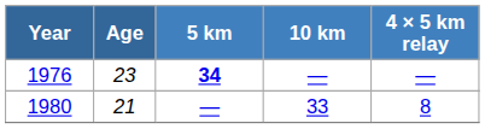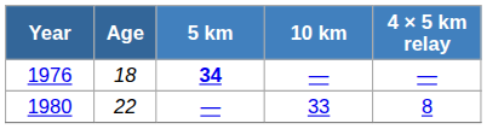 <table class="wikitable" style="font-size:95%; text-align:center; border:grey solid 1px; border-collapse:collapse; background:#ffffff;">
 <tr>
 <th style="background-color:#369; color:white; width:60px;"> Year </th>
 <th style="background-color:#369; color:white; width:40px;"> Age </th>
 <th style="background-color:#4180be; color:white; width:75px;"> 5 km </th>
 <th style="background-color:#4180be; color:white; width:75px;"> 10 km </th>
 <th style="background-color:#4180be; color:white; width:75px;"> 4 × 5 km <br> relay </th>
 </tr>
 <tr>
 <td><a href='#'>1976</a></td>
-<td><em>23</em></td>
+<td><em>18</em></td>
 <td><strong><a href='#'>34</a></strong></td>
 <td><a href='#'>—</a></td>
 <td><a href='#'>—</a></td>
 </tr>
 <tr>
 </tr>
 <tr>
 <td><a href='#'>1980</a></td>
-<td><em>21</em></td>
+<td><em>22</em></td>
 <td><a href='#'>—</a></td>
 <td><a href='#'>33</a></td>
 <td><a href='#'>8</a></td>
 </tr>
 <tr>
 </tr>
 </table>
